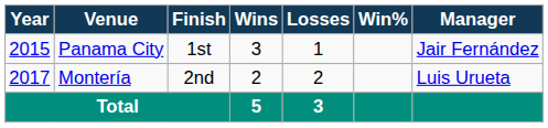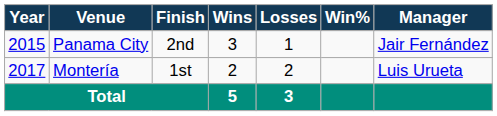 <table class="wikitable sortable plainrowheaders" style="text-align:center;">
 <tr>
 <th scope="col" style="background-color:#113855; color:#FFFFFF;">Year</th>
 <th scope="col" style="background-color:#113855; color:#FFFFFF;">Venue</th>
 <th scope="col" style="background-color:#113855; color:#FFFFFF;">Finish</th>
 <th scope="col" style="background-color:#113855; color:#FFFFFF;">Wins</th>
 <th scope="col" style="background-color:#113855; color:#FFFFFF;">Losses</th>
 <th scope="col" style="background-color:#113855; color:#FFFFFF;">Win%</th>
 <th scope="col" style="background-color:#113855; color:#FFFFFF;">Manager</th>
 </tr>
 <tr>
 <td><a href='#'>2015</a></td>
 <td align=left> <a href='#'>Panama City</a></td>
-<td>1st</td>
+<td>2nd</td>
 <td>3</td>
 <td>1</td>
 <td></td>
 <td align=left> <a href='#'>Jair Fernández</a></td>
 </tr>
 <tr>
 <td><a href='#'>2017</a></td>
 <td align=left> <a href='#'>Montería</a></td>
-<td>2nd</td>
+<td>1st</td>
 <td>2</td>
 <td>2</td>
 <td></td>
 <td align=left> <a href='#'>Luis Urueta</a></td>
 </tr>
 <tr style="text-align:center; background-color:#018e7d; color:#FFFFFF;">
 <td colspan="3"><strong>Total</strong></td>
 <td><strong>5</strong></td>
 <td><strong>3</strong></td>
 <td><strong></strong></td>
 <td></td>
 </tr>
 </table>
